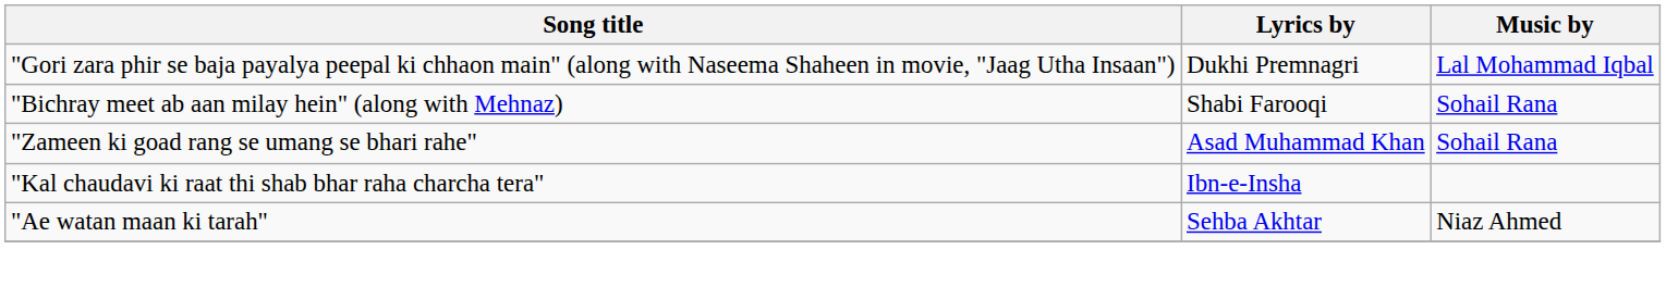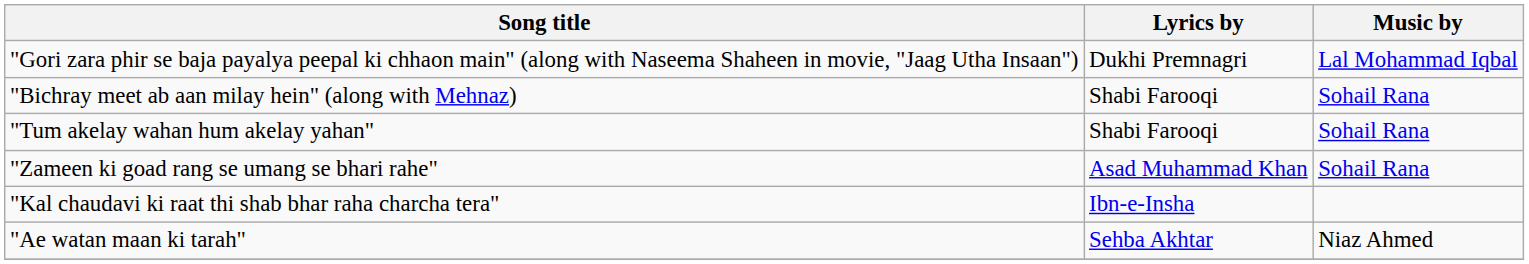 <table class = "wikitable">
 <tr>
 <th>Song title</th>
 <th>Lyrics by</th>
 <th>Music by</th>
 </tr>
 <tr>
 <td>"Gori zara phir se baja payalya peepal ki chhaon main" (along with Naseema Shaheen in movie, "Jaag Utha Insaan")</td>
 <td>Dukhi Premnagri</td>
 <td><a href='#'>Lal Mohammad Iqbal</a></td>
 </tr>
 <tr>
 <td>"Bichray meet ab aan milay hein" (along with <a href='#'>Mehnaz</a>)</td>
+<td>Shabi Farooqi</td>
+<td><a href='#'>Sohail Rana</a></td>
+</tr>
+<tr>
+<td>"Tum akelay wahan hum akelay yahan"</td>
 <td>Shabi Farooqi</td>
 <td><a href='#'>Sohail Rana</a></td>
 </tr>
 <tr>
 <td>"Zameen ki goad rang se umang se bhari rahe"</td>
 <td><a href='#'>Asad Muhammad Khan</a></td>
 <td><a href='#'>Sohail Rana</a></td>
 </tr>
 <tr>
 <td>"Kal chaudavi ki raat thi shab bhar raha charcha tera"</td>
 <td><a href='#'>Ibn-e-Insha</a></td>
 <td></td>
 </tr>
 <tr>
 <td>"Ae watan maan ki tarah"</td>
 <td><a href='#'>Sehba Akhtar</a></td>
 <td>Niaz Ahmed</td>
 </tr>
 <tr>
 </tr>
 </table>
